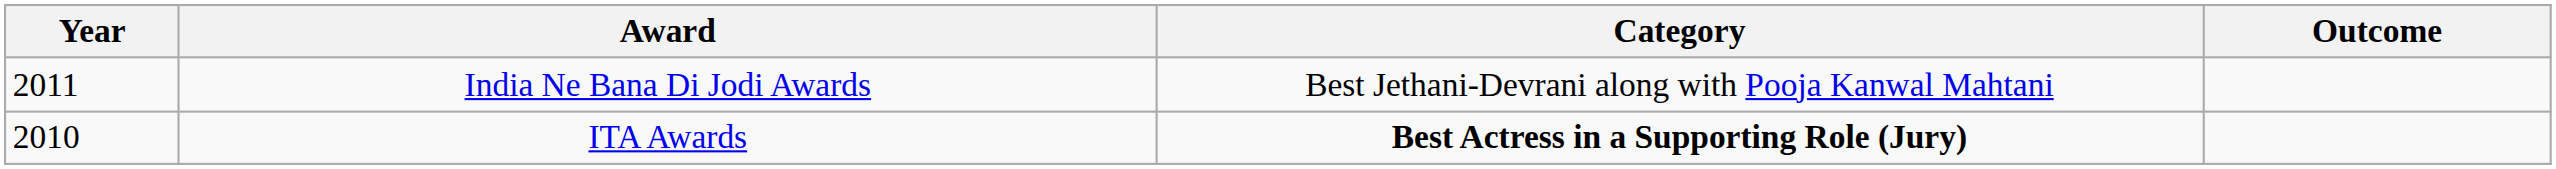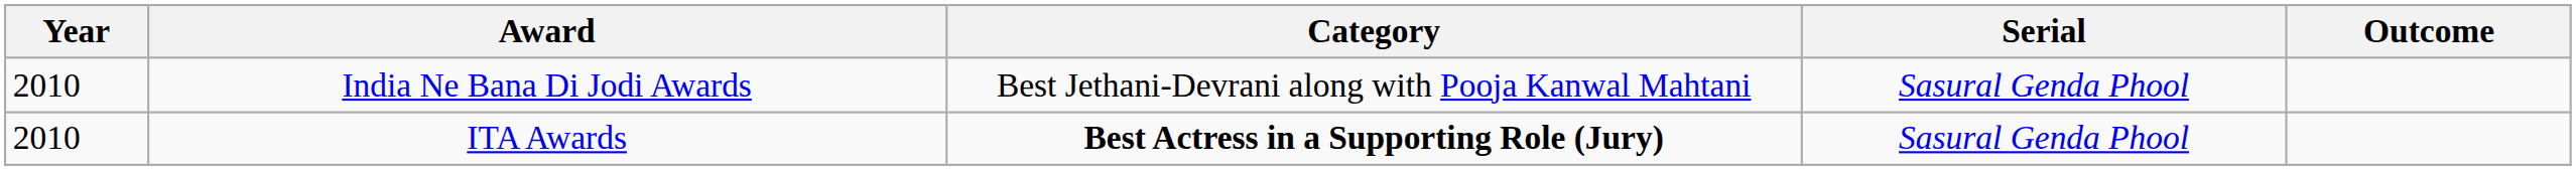 <table class="wikitable sortable">
 <tr>
 <th width=5%>Year</th>
 <th style="width:28%;">Award</th>
 <th style="width:30%;">Category</th>
+<th style="width:17%;">Serial</th>
 <th style="width:10%;">Outcome</th>
 </tr>
 <tr>
-<td>2011</td>
+<td>2010</td>
 <td style="text-align:center;"><a href='#'>India Ne Bana Di Jodi Awards</a></td>
 <td style="text-align:center;">Best Jethani-Devrani along with <a href='#'>Pooja Kanwal Mahtani</a></td>
+<td style="text-align:center;"><em><a href='#'>Sasural Genda Phool</a></em></td>
 <td></td>
 </tr>
 <tr>
 <td>2010</td>
 <td style="text-align:center;"><a href='#'>ITA Awards</a></td>
 <td style="text-align:center;"><strong>Best Actress in a Supporting Role (Jury)</strong></td>
+<td style="text-align:center;"><em><a href='#'>Sasural Genda Phool</a></em></td>
 <td></td>
 </tr>
 </table>
